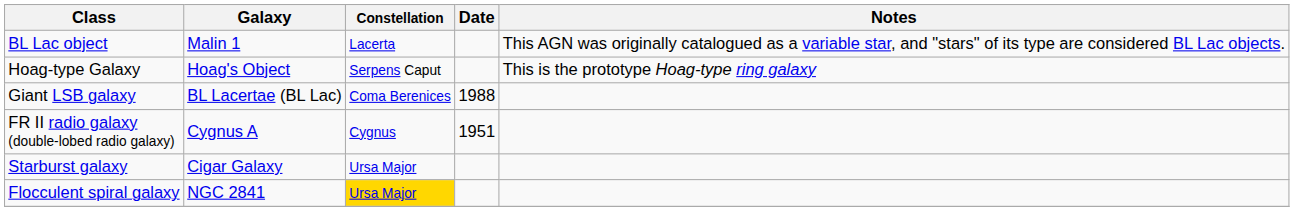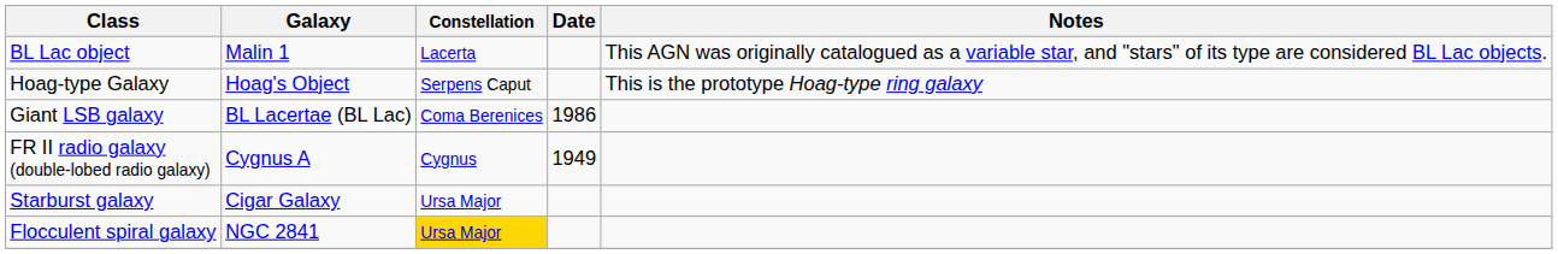 <table class="wikitable">
 <tr>
 <th>Class</th>
 <th>Galaxy</th>
 <th><small>Constellation</small></th>
 <th>Date</th>
 <th>Notes</th>
 </tr>
 <tr>
 <td><a href='#'>BL Lac object</a></td>
 <td><a href='#'>Malin 1</a></td>
 <td><small><a href='#'>Lacerta</a></small></td>
 <td></td>
 <td>This AGN was originally catalogued as a <a href='#'>variable star</a>, and "stars" of its type are considered <a href='#'>BL Lac objects</a>.</td>
 </tr>
 <tr>
 <td>Hoag-type Galaxy</td>
 <td><a href='#'>Hoag's Object</a></td>
 <td><small><a href='#'>Serpens</a> Caput</small></td>
 <td></td>
 <td>This is the prototype <em>Hoag-type <a href='#'>ring galaxy</a></em></td>
 </tr>
 <tr>
 <td>Giant <a href='#'>LSB galaxy</a></td>
 <td><a href='#'>BL Lacertae</a> (BL Lac)</td>
 <td><small><a href='#'>Coma Berenices</a></small></td>
-<td>1988</td>
+<td>1986</td>
 <td></td>
 </tr>
 <tr>
 <td>FR II <a href='#'>radio galaxy</a><br><small>(double-lobed radio galaxy) </small></td>
 <td><a href='#'>Cygnus A</a></td>
 <td><small><a href='#'>Cygnus</a></small></td>
-<td>1951</td>
+<td>1949</td>
 <td></td>
 </tr>
 <tr>
 <td><a href='#'>Starburst galaxy</a></td>
 <td><a href='#'>Cigar Galaxy</a></td>
 <td><small><a href='#'>Ursa Major</a></small></td>
 <td></td>
 <td></td>
 </tr>
 <tr>
 <td><a href='#'>Flocculent spiral galaxy</a></td>
 <td><a href='#'>NGC 2841</a></td>
 <td style="background: gold;"><small><a href='#'>Ursa Major</a></small></td>
 <td></td>
 <td></td>
 </tr>
 <tr>
 </tr>
 </table>
